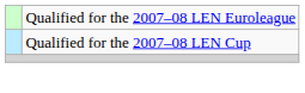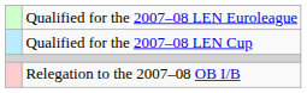 <table class="wikitable" style="text-align: left;">
 <tr>
 <td width=10px bgcolor=#ccffcc></td>
 <td>Qualified for the <a href='#'>2007–08 LEN Euroleague</a></td>
 </tr>
 <tr>
 <td width=10px bgcolor=#bbebff></td>
 <td>Qualified for the <a href='#'>2007–08 LEN Cup</a></td>
 </tr>
 <tr>
 <td colspan=2 height=1px bgcolor=lightgrey></td>
 </tr>
+<tr>
+<td width=10px bgcolor=#ffcccc></td>
+<td>Relegation to the 2007–08 <a href='#'>OB I/B</a></td>
+</tr>
 </table>
